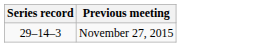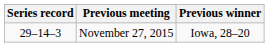 <table class="wikitable" style="text-align:center">
 <tr>
 <th>Series record</th>
 <th>Previous meeting</th>
+<th>Previous winner</th>
 </tr>
 <tr>
 <td>29–14–3</td>
 <td>November 27, 2015</td>
+<td>Iowa, 28–20</td>
 </tr>
 </table>
